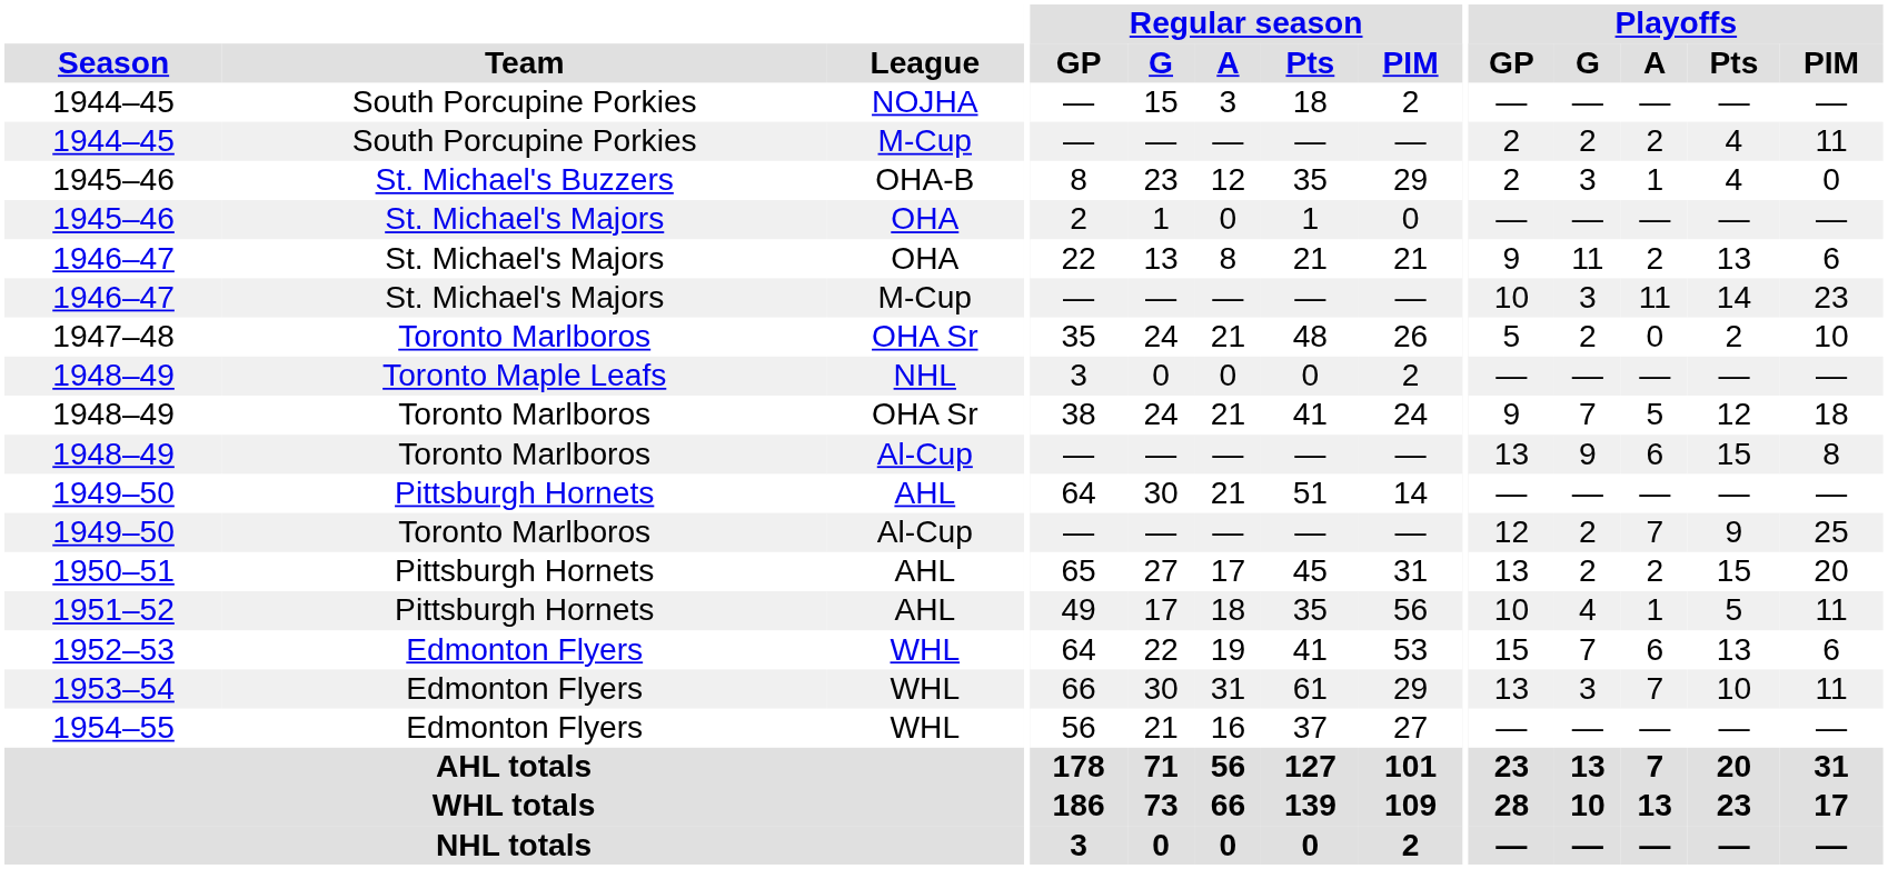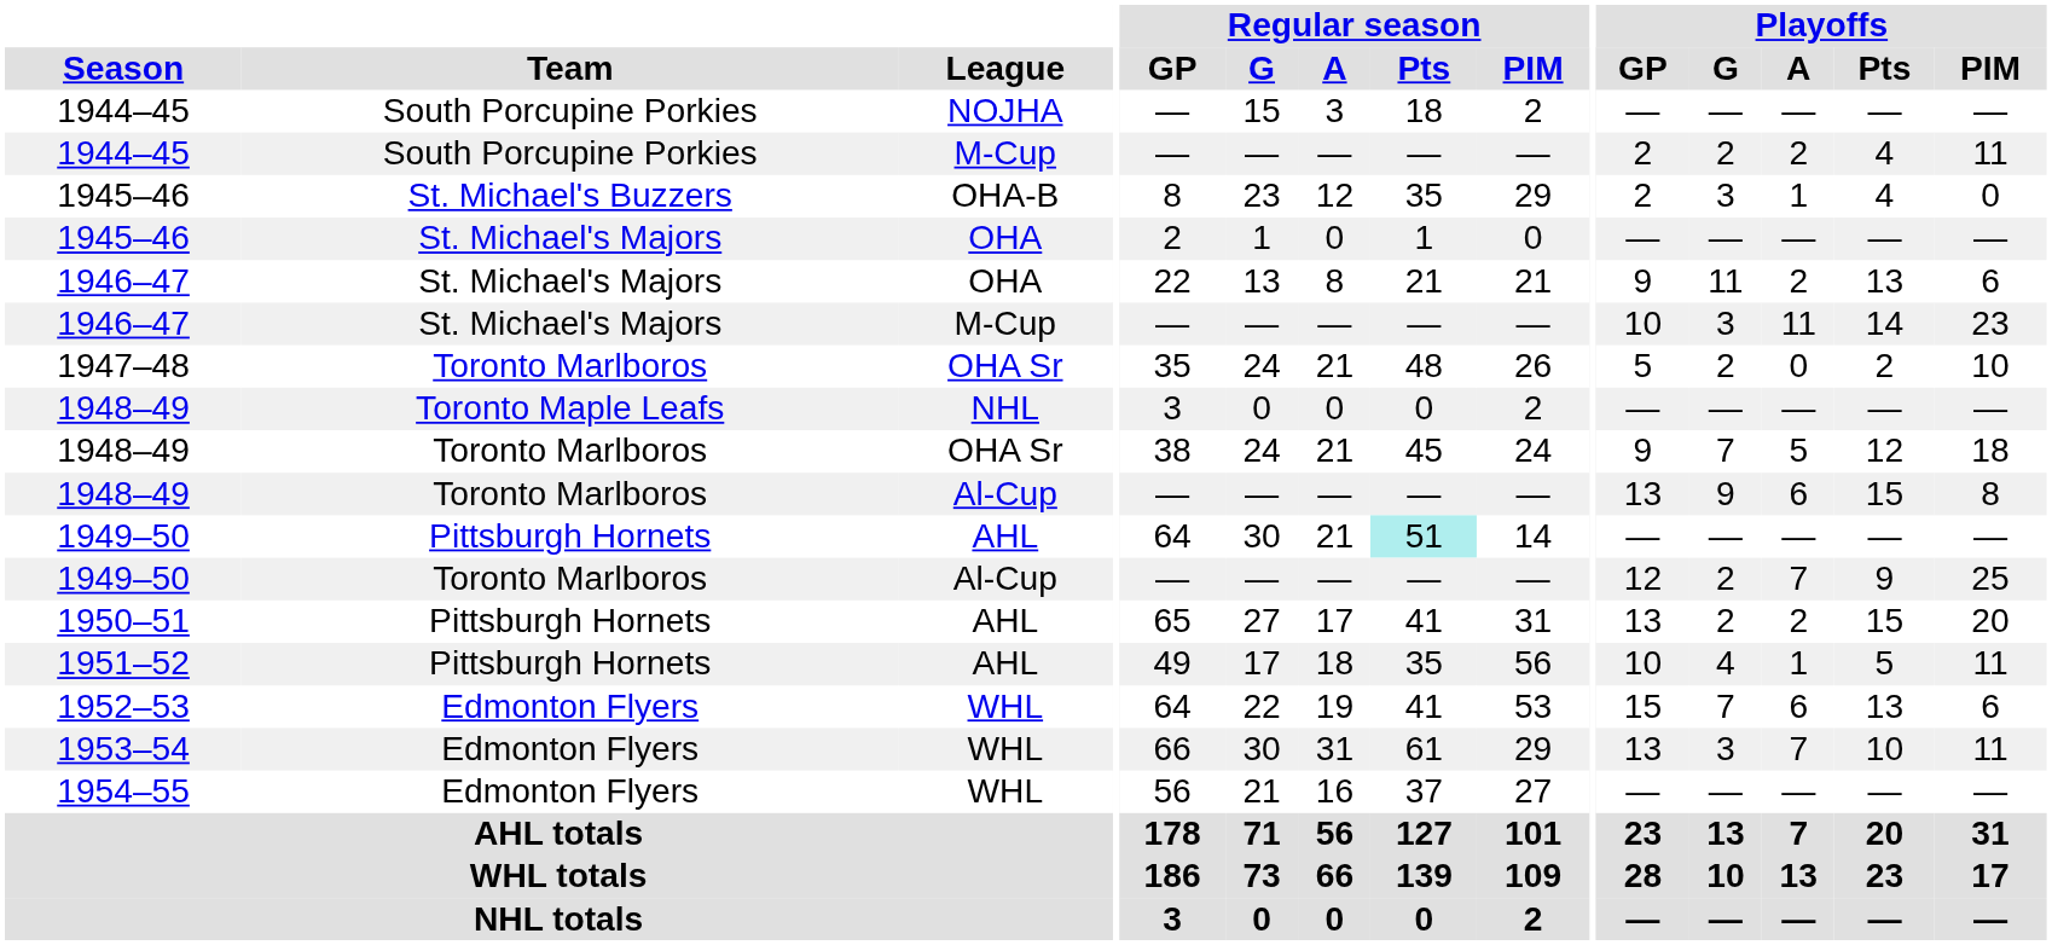 <table border="0" cellpadding="1" cellspacing="0" style="text-align:center; width:60em">
 <tr bgcolor="#e0e0e0">
 <th colspan="3" bgcolor="#ffffff"></th>
 <th rowspan="100" bgcolor="#ffffff"></th>
 <th colspan="5"><a href='#'>Regular season</a></th>
 <th rowspan="100" bgcolor="#ffffff"></th>
 <th colspan="5"><a href='#'>Playoffs</a></th>
 </tr>
 <tr bgcolor="#e0e0e0">
 <th><a href='#'>Season</a></th>
 <th>Team</th>
 <th>League</th>
 <th>GP</th>
 <th><a href='#'>G</a></th>
 <th><a href='#'>A</a></th>
 <th><a href='#'>Pts</a></th>
 <th><a href='#'>PIM</a></th>
 <th>GP</th>
 <th>G</th>
 <th>A</th>
 <th>Pts</th>
 <th>PIM</th>
 </tr>
 <tr>
 <td>1944–45</td>
 <td>South Porcupine Porkies</td>
 <td><a href='#'>NOJHA</a></td>
 <td>—</td>
 <td>15</td>
 <td>3</td>
 <td>18</td>
 <td>2</td>
 <td>—</td>
 <td>—</td>
 <td>—</td>
 <td>—</td>
 <td>—</td>
 </tr>
 <tr bgcolor="#f0f0f0">
 <td><a href='#'>1944–45</a></td>
 <td>South Porcupine Porkies</td>
 <td><a href='#'>M-Cup</a></td>
 <td>—</td>
 <td>—</td>
 <td>—</td>
 <td>—</td>
 <td>—</td>
 <td>2</td>
 <td>2</td>
 <td>2</td>
 <td>4</td>
 <td>11</td>
 </tr>
 <tr>
 <td>1945–46</td>
 <td><a href='#'>St. Michael's Buzzers</a></td>
 <td>OHA-B</td>
 <td>8</td>
 <td>23</td>
 <td>12</td>
 <td>35</td>
 <td>29</td>
 <td>2</td>
 <td>3</td>
 <td>1</td>
 <td>4</td>
 <td>0</td>
 </tr>
 <tr bgcolor="#f0f0f0">
 <td><a href='#'>1945–46</a></td>
 <td><a href='#'>St. Michael's Majors</a></td>
 <td><a href='#'>OHA</a></td>
 <td>2</td>
 <td>1</td>
 <td>0</td>
 <td>1</td>
 <td>0</td>
 <td>—</td>
 <td>—</td>
 <td>—</td>
 <td>—</td>
 <td>—</td>
 </tr>
 <tr>
 <td><a href='#'>1946–47</a></td>
 <td>St. Michael's Majors</td>
 <td>OHA</td>
 <td>22</td>
 <td>13</td>
 <td>8</td>
 <td>21</td>
 <td>21</td>
 <td>9</td>
 <td>11</td>
 <td>2</td>
 <td>13</td>
 <td>6</td>
 </tr>
 <tr bgcolor="#f0f0f0">
 <td><a href='#'>1946–47</a></td>
 <td>St. Michael's Majors</td>
 <td>M-Cup</td>
 <td>—</td>
 <td>—</td>
 <td>—</td>
 <td>—</td>
 <td>—</td>
 <td>10</td>
 <td>3</td>
 <td>11</td>
 <td>14</td>
 <td>23</td>
 </tr>
 <tr>
 <td>1947–48</td>
 <td><a href='#'>Toronto Marlboros</a></td>
 <td><a href='#'>OHA Sr</a></td>
 <td>35</td>
 <td>24</td>
 <td>21</td>
 <td>48</td>
 <td>26</td>
 <td>5</td>
 <td>2</td>
 <td>0</td>
 <td>2</td>
 <td>10</td>
 </tr>
 <tr bgcolor="#f0f0f0">
 <td><a href='#'>1948–49</a></td>
 <td><a href='#'>Toronto Maple Leafs</a></td>
 <td><a href='#'>NHL</a></td>
 <td>3</td>
 <td>0</td>
 <td>0</td>
 <td>0</td>
 <td>2</td>
 <td>—</td>
 <td>—</td>
 <td>—</td>
 <td>—</td>
 <td>—</td>
 </tr>
 <tr>
 <td>1948–49</td>
 <td>Toronto Marlboros</td>
 <td>OHA Sr</td>
 <td>38</td>
 <td>24</td>
 <td>21</td>
-<td>41</td>
+<td>45</td>
 <td>24</td>
 <td>9</td>
 <td>7</td>
 <td>5</td>
 <td>12</td>
 <td>18</td>
 </tr>
 <tr bgcolor="#f0f0f0">
 <td><a href='#'>1948–49</a></td>
 <td>Toronto Marlboros</td>
 <td><a href='#'>Al-Cup</a></td>
 <td>—</td>
 <td>—</td>
 <td>—</td>
 <td>—</td>
 <td>—</td>
 <td>13</td>
 <td>9</td>
 <td>6</td>
 <td>15</td>
 <td>8</td>
 </tr>
 <tr>
 <td><a href='#'>1949–50</a></td>
 <td><a href='#'>Pittsburgh Hornets</a></td>
 <td><a href='#'>AHL</a></td>
 <td>64</td>
 <td>30</td>
 <td>21</td>
-<td>51</td>
+<td style="background: paleturquoise;">51</td>
 <td>14</td>
 <td>—</td>
 <td>—</td>
 <td>—</td>
 <td>—</td>
 <td>—</td>
 </tr>
 <tr bgcolor="#f0f0f0">
 <td><a href='#'>1949–50</a></td>
 <td>Toronto Marlboros</td>
 <td>Al-Cup</td>
 <td>—</td>
 <td>—</td>
 <td>—</td>
 <td>—</td>
 <td>—</td>
 <td>12</td>
 <td>2</td>
 <td>7</td>
 <td>9</td>
 <td>25</td>
 </tr>
 <tr>
 <td><a href='#'>1950–51</a></td>
 <td>Pittsburgh Hornets</td>
 <td>AHL</td>
 <td>65</td>
 <td>27</td>
 <td>17</td>
-<td>45</td>
+<td>41</td>
 <td>31</td>
 <td>13</td>
 <td>2</td>
 <td>2</td>
 <td>15</td>
 <td>20</td>
 </tr>
 <tr bgcolor="#f0f0f0">
 <td><a href='#'>1951–52</a></td>
 <td>Pittsburgh Hornets</td>
 <td>AHL</td>
 <td>49</td>
 <td>17</td>
 <td>18</td>
 <td>35</td>
 <td>56</td>
 <td>10</td>
 <td>4</td>
 <td>1</td>
 <td>5</td>
 <td>11</td>
 </tr>
 <tr>
 <td><a href='#'>1952–53</a></td>
 <td><a href='#'>Edmonton Flyers</a></td>
 <td><a href='#'>WHL</a></td>
 <td>64</td>
 <td>22</td>
 <td>19</td>
 <td>41</td>
 <td>53</td>
 <td>15</td>
 <td>7</td>
 <td>6</td>
 <td>13</td>
 <td>6</td>
 </tr>
 <tr bgcolor="#f0f0f0">
 <td><a href='#'>1953–54</a></td>
 <td>Edmonton Flyers</td>
 <td>WHL</td>
 <td>66</td>
 <td>30</td>
 <td>31</td>
 <td>61</td>
 <td>29</td>
 <td>13</td>
 <td>3</td>
 <td>7</td>
 <td>10</td>
 <td>11</td>
 </tr>
 <tr>
 <td><a href='#'>1954–55</a></td>
 <td>Edmonton Flyers</td>
 <td>WHL</td>
 <td>56</td>
 <td>21</td>
 <td>16</td>
 <td>37</td>
 <td>27</td>
 <td>—</td>
 <td>—</td>
 <td>—</td>
 <td>—</td>
 <td>—</td>
 </tr>
 <tr bgcolor="#e0e0e0">
 <th colspan="3">AHL totals</th>
 <th>178</th>
 <th>71</th>
 <th>56</th>
 <th>127</th>
 <th>101</th>
 <th>23</th>
 <th>13</th>
 <th>7</th>
 <th>20</th>
 <th>31</th>
 </tr>
 <tr bgcolor="#e0e0e0">
 <th colspan="3">WHL totals</th>
 <th>186</th>
 <th>73</th>
 <th>66</th>
 <th>139</th>
 <th>109</th>
 <th>28</th>
 <th>10</th>
 <th>13</th>
 <th>23</th>
 <th>17</th>
 </tr>
 <tr bgcolor="#e0e0e0">
 <th colspan="3">NHL totals</th>
 <th>3</th>
 <th>0</th>
 <th>0</th>
 <th>0</th>
 <th>2</th>
 <th>—</th>
 <th>—</th>
 <th>—</th>
 <th>—</th>
 <th>—</th>
 </tr>
 </table>
